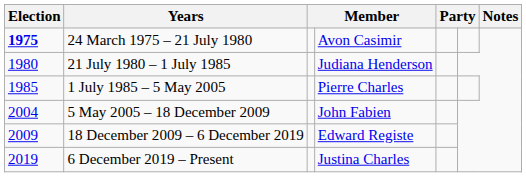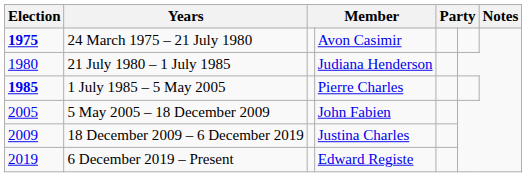 <table class="wikitable sortable">
 <tr>
 <th>Election</th>
 <th>Years</th>
 <th colspan="2">Member</th>
 <th colspan="2">Party</th>
 <th>Notes</th>
 </tr>
 <tr>
 <td><strong><a href='#'>1975</a></strong></td>
 <td>24 March 1975 – 21 July 1980</td>
 <td></td>
 <td><a href='#'>Avon Casimir</a></td>
 <td></td>
 <td></td>
 </tr>
 <tr>
 <td><a href='#'>1980</a></td>
 <td>21 July 1980 – 1 July 1985</td>
 <td></td>
 <td><a href='#'>Judiana Henderson</a></td>
 <td></td>
 </tr>
 <tr>
-<td><a href='#'>1985</a></td>
+<td><strong><a href='#'>1985</a></strong></td>
 <td>1 July 1985 – 5 May 2005</td>
 <td></td>
 <td><a href='#'>Pierre Charles</a></td>
 <td></td>
 <td></td>
 </tr>
 <tr>
-<td><a href='#'>2004</a></td>
+<td><a href='#'>2005</a></td>
 <td>5 May 2005 – 18 December 2009</td>
 <td></td>
 <td><a href='#'>John Fabien</a></td>
 <td></td>
 </tr>
 <tr>
 <td><a href='#'>2009</a></td>
 <td>18 December 2009 – 6 December 2019</td>
 <td></td>
-<td><a href='#'>Edward Registe</a></td>
+<td><a href='#'>Justina Charles</a></td>
 <td></td>
 </tr>
 <tr>
 <td><a href='#'>2019</a></td>
 <td>6 December 2019 – Present</td>
 <td></td>
-<td><a href='#'>Justina Charles</a></td>
+<td><a href='#'>Edward Registe</a></td>
 <td></td>
 </tr>
 </table>
